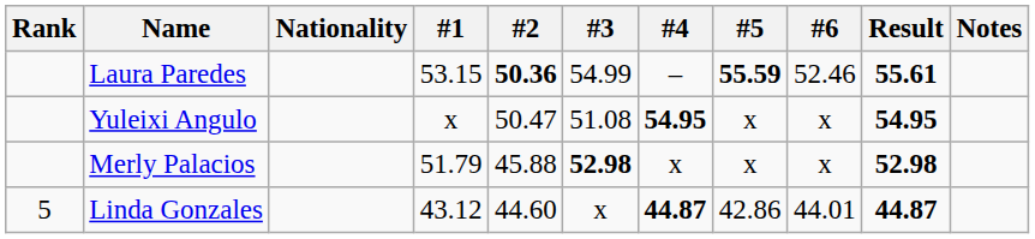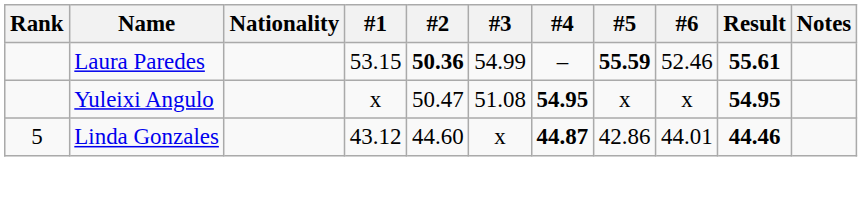 <table class="wikitable sortable" style="text-align:center;font-size:95%">
 <tr>
 <th>Rank</th>
 <th>Name</th>
 <th>Nationality</th>
 <th>#1</th>
 <th>#2</th>
 <th>#3</th>
 <th>#4</th>
 <th>#5</th>
 <th>#6</th>
 <th>Result</th>
 <th>Notes</th>
 </tr>
 <tr>
 <td></td>
 <td align=left><a href='#'>Laura Paredes</a></td>
 <td align=left></td>
 <td>53.15</td>
 <td><strong>50.36</strong></td>
 <td>54.99</td>
 <td>–</td>
 <td><strong>55.59</strong></td>
 <td>52.46</td>
 <td><strong>55.61</strong></td>
 <td></td>
 </tr>
 <tr>
 <td></td>
 <td align=left><a href='#'>Yuleixi Angulo</a></td>
 <td align=left></td>
 <td>x</td>
 <td>50.47</td>
 <td>51.08</td>
 <td><strong>54.95</strong></td>
 <td>x</td>
 <td>x</td>
 <td><strong>54.95</strong></td>
 <td></td>
 </tr>
 <tr>
-<td></td>
-<td align=left><a href='#'>Merly Palacios</a></td>
-<td align=left></td>
-<td>51.79</td>
-<td>45.88</td>
-<td><strong>52.98</strong></td>
-<td>x</td>
-<td>x</td>
-<td>x</td>
-<td><strong>52.98</strong></td>
-<td></td>
-</tr>
-<tr>
 <td>5</td>
 <td align=left><a href='#'>Linda Gonzales</a></td>
 <td align=left></td>
 <td>43.12</td>
 <td>44.60</td>
 <td>x</td>
 <td><strong>44.87</strong></td>
 <td>42.86</td>
 <td>44.01</td>
-<td><strong>44.87</strong></td>
+<td><strong>44.46</strong></td>
 <td></td>
 </tr>
 </table>
